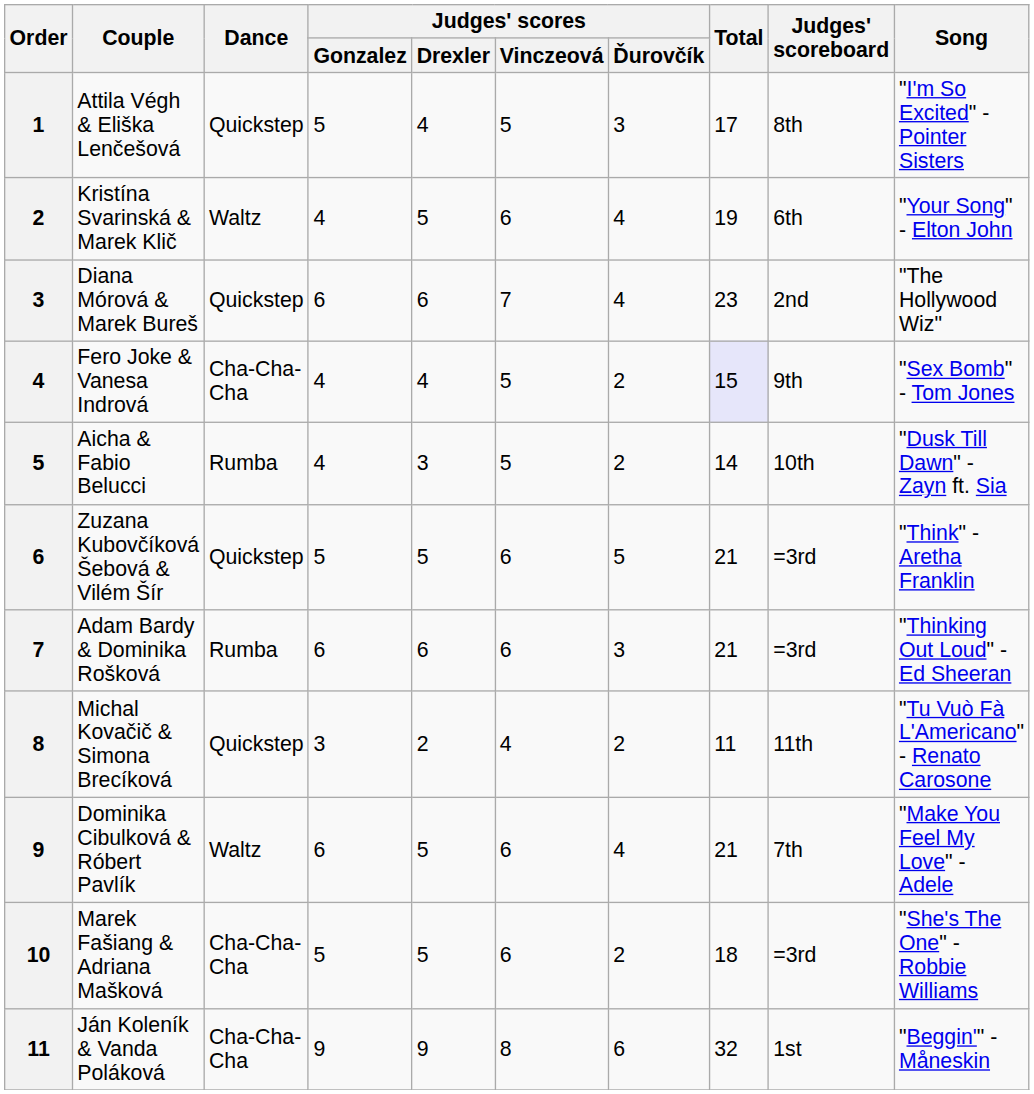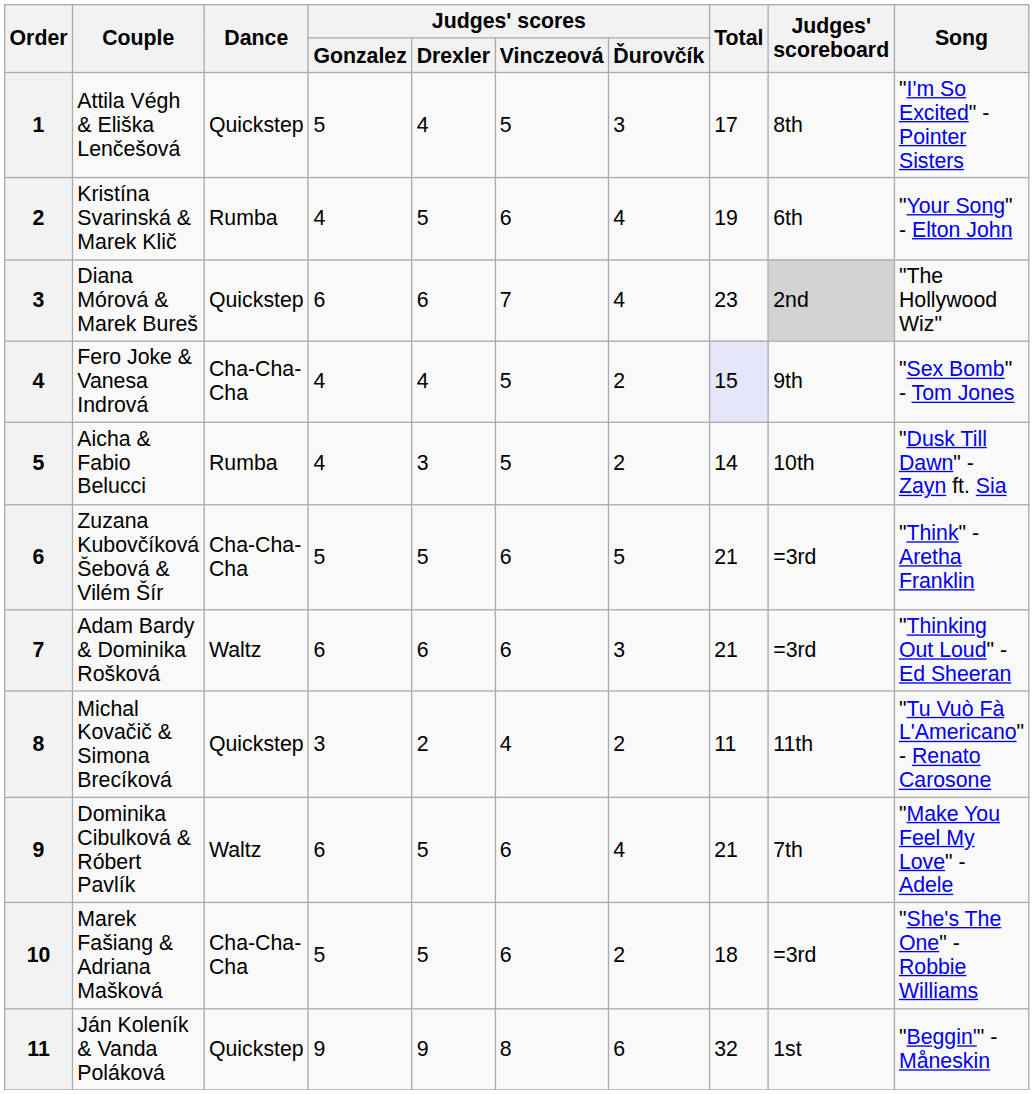 <table class="wikitable">
 <tr>
 <th rowspan="2">Order</th>
 <th rowspan="2">Couple</th>
 <th rowspan="2">Dance</th>
 <th colspan="4">Judges' scores</th>
 <th rowspan="2">Total</th>
 <th rowspan="2">Judges' scoreboard</th>
 <th rowspan="2">Song</th>
 </tr>
 <tr>
 <th>Gonzalez</th>
 <th>Drexler</th>
 <th>Vinczeová</th>
 <th>Ďurovčík</th>
 </tr>
 <tr>
 <th>1</th>
 <td>Attila Végh & Eliška Lenčešová</td>
 <td>Quickstep</td>
 <td>5</td>
 <td>4</td>
 <td>5</td>
 <td>3</td>
 <td>17</td>
 <td>8th</td>
 <td>"<a href='#'>I'm So Excited</a>" - <a href='#'>Pointer Sisters</a></td>
 </tr>
 <tr>
 <th>2</th>
 <td>Kristína Svarinská & Marek Klič</td>
-<td>Waltz</td>
+<td>Rumba</td>
 <td>4</td>
 <td>5</td>
 <td>6</td>
 <td>4</td>
 <td>19</td>
 <td>6th</td>
 <td>"<a href='#'>Your Song</a>" - <a href='#'>Elton John</a></td>
 </tr>
 <tr>
 <th>3</th>
 <td>Diana Mórová & Marek Bureš</td>
 <td>Quickstep</td>
 <td>6</td>
 <td>6</td>
 <td>7</td>
 <td>4</td>
 <td>23</td>
-<td>2nd</td>
+<td style="background: lightgrey;">2nd</td>
 <td>"The Hollywood Wiz"</td>
 </tr>
 <tr>
 <th>4</th>
 <td>Fero Joke & Vanesa Indrová</td>
 <td>Cha-Cha-Cha</td>
 <td>4</td>
 <td>4</td>
 <td>5</td>
 <td>2</td>
 <td style="background: lavender;">15</td>
 <td>9th</td>
 <td>"<a href='#'>Sex Bomb</a>" - <a href='#'>Tom Jones</a></td>
 </tr>
 <tr>
 <th>5</th>
 <td>Aicha & Fabio Belucci</td>
 <td>Rumba</td>
 <td>4</td>
 <td>3</td>
 <td>5</td>
 <td>2</td>
 <td>14</td>
 <td>10th</td>
 <td>"<a href='#'>Dusk Till Dawn</a>" - <a href='#'>Zayn</a> ft. <a href='#'>Sia</a></td>
 </tr>
 <tr>
 <th>6</th>
 <td>Zuzana Kubovčíková Šebová & Vilém Šír</td>
-<td>Quickstep</td>
+<td>Cha-Cha-Cha</td>
 <td>5</td>
 <td>5</td>
 <td>6</td>
 <td>5</td>
 <td>21</td>
 <td>=3rd</td>
 <td>"<a href='#'>Think</a>" - <a href='#'>Aretha Franklin</a></td>
 </tr>
 <tr>
 <th>7</th>
 <td>Adam Bardy & Dominika Rošková</td>
-<td>Rumba</td>
+<td>Waltz</td>
 <td>6</td>
 <td>6</td>
 <td>6</td>
 <td>3</td>
 <td>21</td>
 <td>=3rd</td>
 <td>"<a href='#'>Thinking Out Loud</a>" - <a href='#'>Ed Sheeran</a></td>
 </tr>
 <tr>
 <th>8</th>
 <td>Michal Kovačič & Simona Brecíková</td>
 <td>Quickstep</td>
 <td>3</td>
 <td>2</td>
 <td>4</td>
 <td>2</td>
 <td>11</td>
 <td>11th</td>
 <td>"<a href='#'>Tu Vuò Fà L'Americano</a>" - <a href='#'>Renato Carosone</a></td>
 </tr>
 <tr>
 <th>9</th>
 <td>Dominika Cibulková & Róbert Pavlík</td>
 <td>Waltz</td>
 <td>6</td>
 <td>5</td>
 <td>6</td>
 <td>4</td>
 <td>21</td>
 <td>7th</td>
 <td>"<a href='#'>Make You Feel My Love</a>" - <a href='#'>Adele</a></td>
 </tr>
 <tr>
 <th>10</th>
 <td>Marek Fašiang & Adriana Mašková</td>
 <td>Cha-Cha-Cha</td>
 <td>5</td>
 <td>5</td>
 <td>6</td>
 <td>2</td>
 <td>18</td>
 <td>=3rd</td>
 <td>"<a href='#'>She's The One</a>" - <a href='#'>Robbie Williams</a></td>
 </tr>
 <tr>
 <th>11</th>
 <td>Ján Koleník & Vanda Poláková</td>
-<td>Cha-Cha-Cha</td>
+<td>Quickstep</td>
 <td>9</td>
 <td>9</td>
 <td>8</td>
 <td>6</td>
 <td>32</td>
 <td>1st</td>
 <td>"<a href='#'>Beggin'</a>" - <a href='#'>Måneskin</a></td>
 </tr>
 </table>
